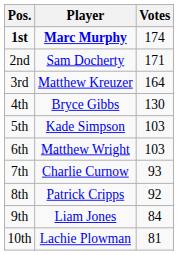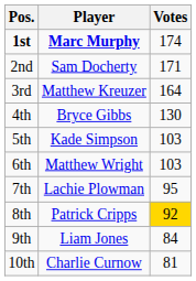 <table class="wikitable" style="text-align:center; font-size:95%;">
 <tr>
 <th>Pos.<br></th>
 <th>Player<br></th>
 <th>Votes</th>
 </tr>
 <tr>
 <td><strong>1st</strong></td>
 <td><strong><a href='#'>Marc Murphy</a></strong></td>
 <td>174</td>
 </tr>
 <tr>
 <td>2nd</td>
 <td><a href='#'>Sam Docherty</a></td>
 <td>171</td>
 </tr>
 <tr>
 <td>3rd</td>
 <td><a href='#'>Matthew Kreuzer</a></td>
 <td>164</td>
 </tr>
 <tr>
 <td>4th</td>
 <td><a href='#'>Bryce Gibbs</a></td>
 <td>130</td>
 </tr>
 <tr>
 <td>5th</td>
 <td><a href='#'>Kade Simpson</a></td>
 <td>103</td>
 </tr>
 <tr>
 <td>6th</td>
 <td><a href='#'>Matthew Wright</a></td>
 <td>103</td>
 </tr>
 <tr>
 <td>7th</td>
-<td><a href='#'>Charlie Curnow</a></td>
-<td>93</td>
+<td><a href='#'>Lachie Plowman</a></td>
+<td>95</td>
 </tr>
 <tr>
 <td>8th</td>
 <td><a href='#'>Patrick Cripps</a></td>
-<td>92</td>
+<td style="background: gold;">92</td>
 </tr>
 <tr>
 <td>9th</td>
 <td><a href='#'>Liam Jones</a></td>
 <td>84</td>
 </tr>
 <tr>
 <td>10th</td>
-<td><a href='#'>Lachie Plowman</a></td>
+<td><a href='#'>Charlie Curnow</a></td>
 <td>81</td>
 </tr>
 </table>
